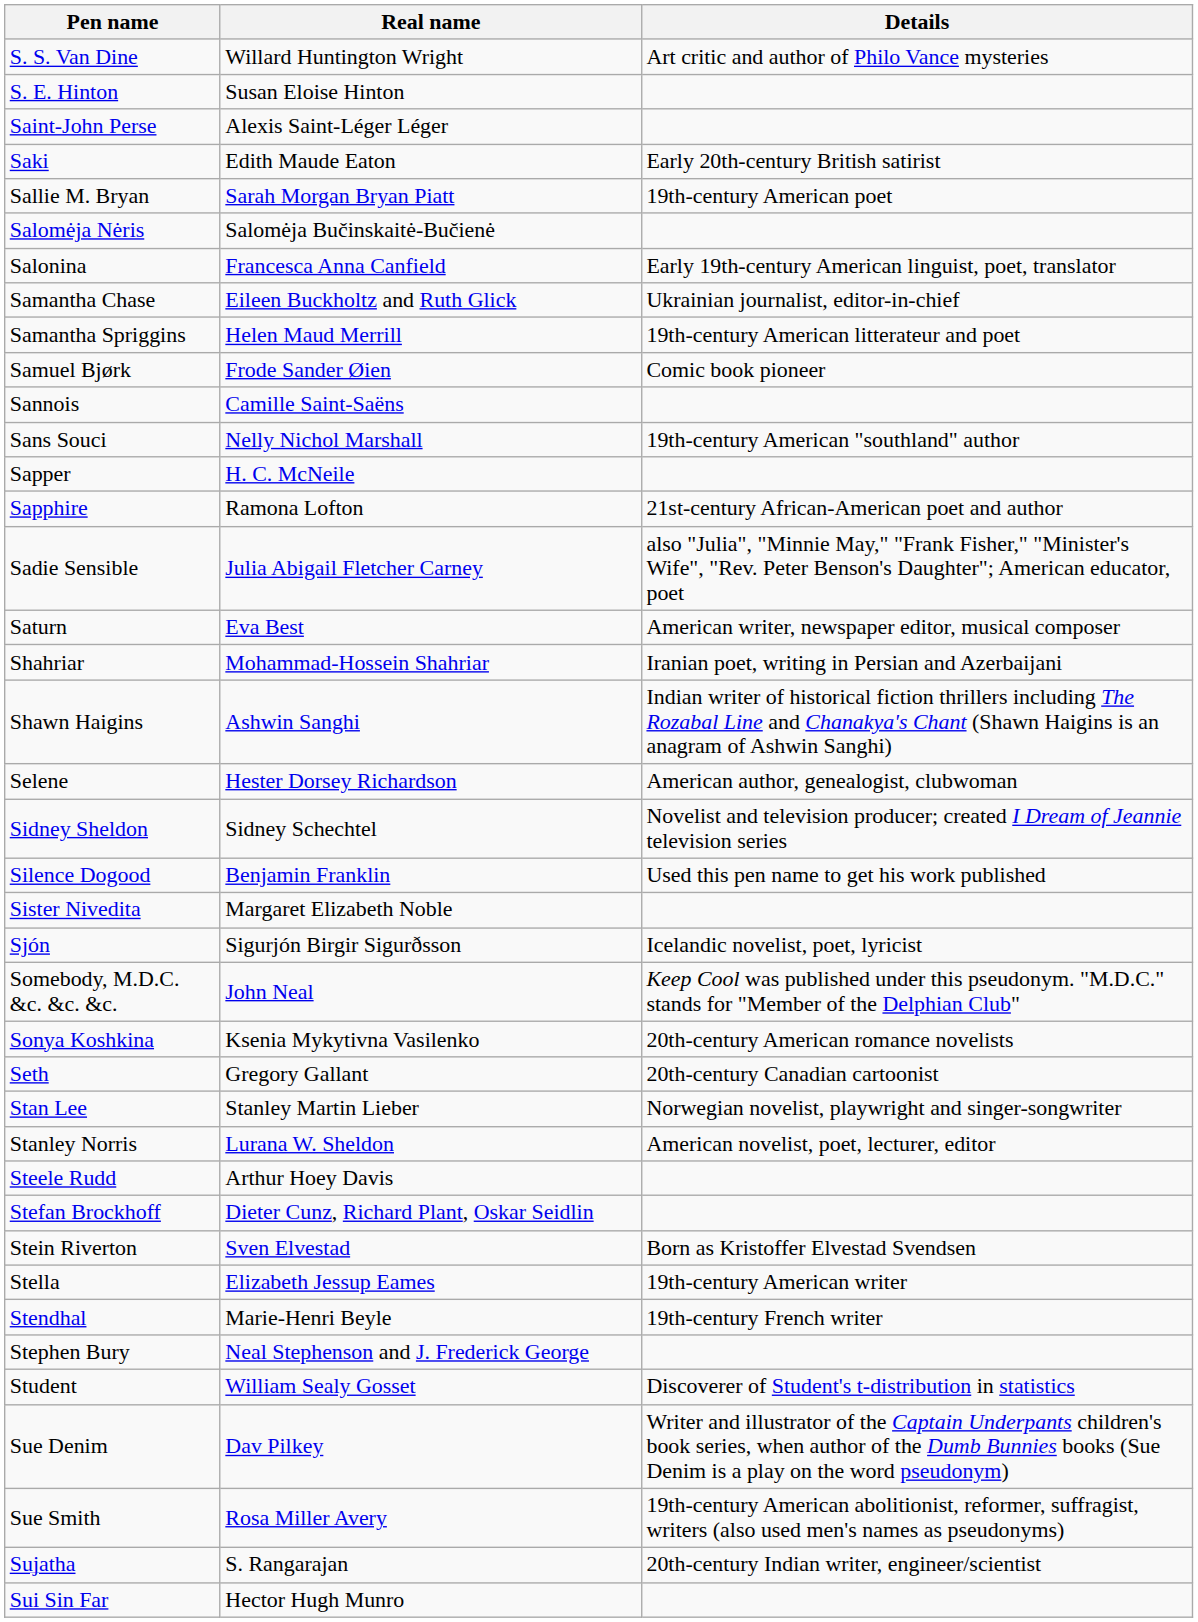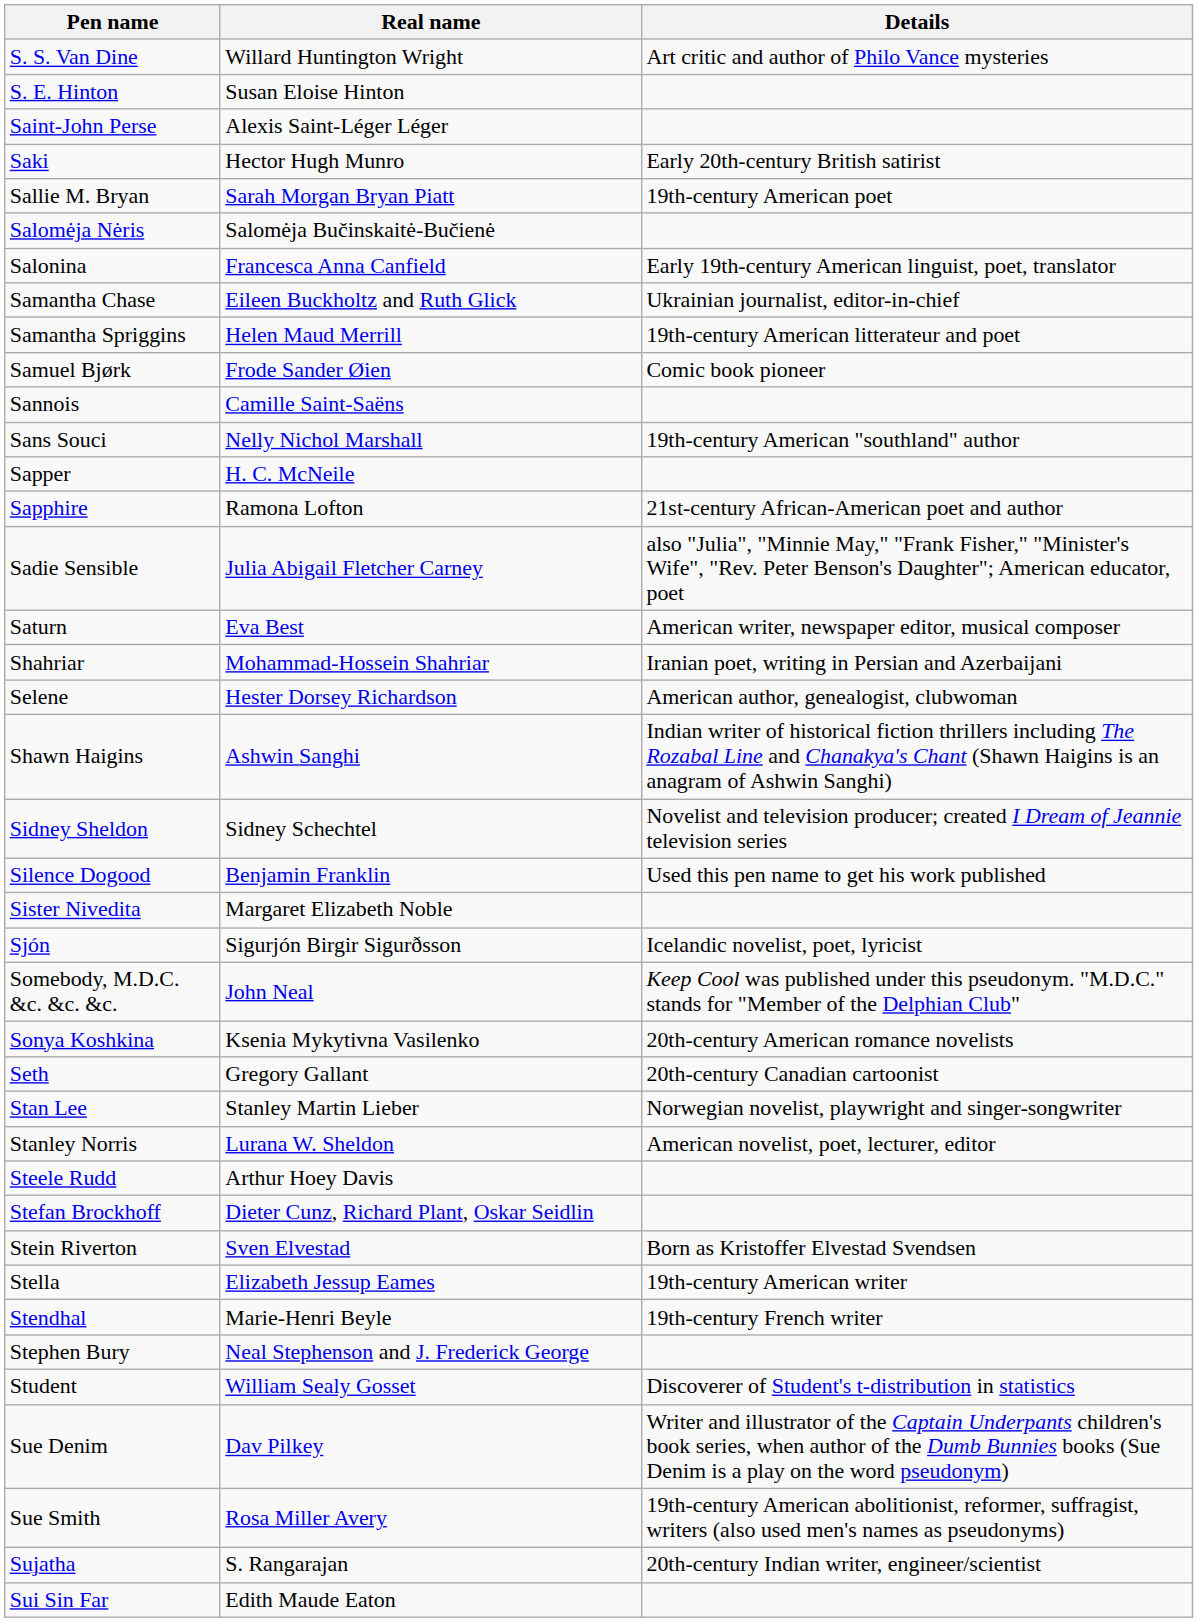 <table class="wikitable sortable">
 <tr>
 <th style="width:150px;">Pen name</th>
 <th style="width:300px;">Real name</th>
 <th class=unsortable>Details</th>
 </tr>
 <tr>
 <td><a href='#'>S. S. Van Dine</a></td>
 <td>Willard Huntington Wright</td>
 <td>Art critic and author of <a href='#'>Philo Vance</a> mysteries</td>
 </tr>
 <tr>
 <td><a href='#'>S. E. Hinton</a></td>
 <td>Susan Eloise Hinton</td>
 <td></td>
 </tr>
 <tr>
 <td><a href='#'>Saint-John Perse</a></td>
 <td>Alexis Saint-Léger Léger</td>
 <td></td>
 </tr>
 <tr>
 <td><a href='#'>Saki</a></td>
-<td>Edith Maude Eaton</td>
+<td>Hector Hugh Munro</td>
 <td>Early 20th-century British satirist</td>
 </tr>
 <tr>
 <td>Sallie M. Bryan</td>
 <td><a href='#'>Sarah Morgan Bryan Piatt</a></td>
 <td>19th-century American poet</td>
 </tr>
 <tr>
 <td><a href='#'>Salomėja Nėris</a></td>
 <td>Salomėja Bučinskaitė-Bučienė</td>
 <td></td>
 </tr>
 <tr>
 <td>Salonina</td>
 <td><a href='#'>Francesca Anna Canfield</a></td>
 <td>Early 19th-century American linguist, poet, translator</td>
 </tr>
 <tr>
 <td>Samantha Chase</td>
 <td><a href='#'>Eileen Buckholtz</a> and <a href='#'>Ruth Glick</a></td>
 <td>Ukrainian journalist, editor-in-chief</td>
 </tr>
 <tr>
 <td>Samantha Spriggins</td>
 <td><a href='#'>Helen Maud Merrill</a></td>
 <td>19th-century American litterateur and poet</td>
 </tr>
 <tr>
 <td>Samuel Bjørk</td>
 <td><a href='#'>Frode Sander Øien</a></td>
 <td>Comic book pioneer</td>
 </tr>
 <tr>
 <td>Sannois</td>
 <td><a href='#'>Camille Saint-Saëns</a></td>
 <td></td>
 </tr>
 <tr>
 <td>Sans Souci</td>
 <td><a href='#'>Nelly Nichol Marshall</a></td>
 <td>19th-century American "southland" author</td>
 </tr>
 <tr>
 <td>Sapper</td>
 <td><a href='#'>H. C. McNeile</a></td>
 <td></td>
 </tr>
 <tr>
 <td><a href='#'>Sapphire</a></td>
 <td>Ramona Lofton</td>
 <td>21st-century African-American poet and author</td>
 </tr>
 <tr>
 <td>Sadie Sensible</td>
 <td><a href='#'>Julia Abigail Fletcher Carney</a></td>
 <td>also "Julia", "Minnie May," "Frank Fisher," "Minister's Wife", "Rev. Peter Benson's Daughter"; American educator, poet</td>
 </tr>
 <tr>
 <td>Saturn</td>
 <td><a href='#'>Eva Best</a></td>
 <td>American writer, newspaper editor, musical composer</td>
 </tr>
 <tr>
 <td>Shahriar</td>
 <td><a href='#'>Mohammad-Hossein Shahriar</a></td>
 <td>Iranian poet, writing in Persian and Azerbaijani</td>
 </tr>
 <tr>
+<td>Selene</td>
+<td><a href='#'>Hester Dorsey Richardson</a></td>
+<td>American author, genealogist, clubwoman</td>
+</tr>
+<tr>
 <td>Shawn Haigins</td>
 <td><a href='#'>Ashwin Sanghi</a></td>
 <td>Indian writer of historical fiction thrillers including <em><a href='#'>The Rozabal Line</a></em> and <em><a href='#'>Chanakya's Chant</a></em> (Shawn Haigins is an anagram of Ashwin Sanghi)</td>
-</tr>
-<tr>
-<td>Selene</td>
-<td><a href='#'>Hester Dorsey Richardson</a></td>
-<td>American author, genealogist, clubwoman</td>
 </tr>
 <tr>
 <td><a href='#'>Sidney Sheldon</a></td>
 <td>Sidney Schechtel</td>
 <td>Novelist and television producer; created <em><a href='#'>I Dream of Jeannie</a></em> television series</td>
 </tr>
 <tr>
 <td><a href='#'>Silence Dogood</a></td>
 <td><a href='#'>Benjamin Franklin</a></td>
 <td>Used this pen name to get his work published</td>
 </tr>
 <tr>
 <td><a href='#'>Sister Nivedita</a></td>
 <td>Margaret Elizabeth Noble</td>
 <td></td>
 </tr>
 <tr>
 <td><a href='#'>Sjón</a></td>
 <td>Sigurjón Birgir Sigurðsson</td>
 <td>Icelandic novelist, poet, lyricist</td>
 </tr>
 <tr>
 <td>Somebody, M.D.C. &c. &c. &c.</td>
 <td><a href='#'>John Neal</a></td>
 <td><em>Keep Cool</em> was published under this pseudonym. "M.D.C." stands for "Member of the <a href='#'>Delphian Club</a>"</td>
 </tr>
 <tr>
 <td><a href='#'>Sonya Koshkina</a></td>
 <td>Ksenia Mykytivna Vasilenko</td>
 <td>20th-century American romance novelists</td>
 </tr>
 <tr>
 <td><a href='#'>Seth</a></td>
 <td>Gregory Gallant</td>
 <td>20th-century Canadian cartoonist</td>
 </tr>
 <tr>
 <td><a href='#'>Stan Lee</a></td>
 <td>Stanley Martin Lieber</td>
 <td>Norwegian novelist, playwright and singer-songwriter</td>
 </tr>
 <tr>
 <td>Stanley Norris</td>
 <td><a href='#'>Lurana W. Sheldon</a></td>
 <td>American novelist, poet, lecturer, editor</td>
 </tr>
 <tr>
 <td><a href='#'>Steele Rudd</a></td>
 <td>Arthur Hoey Davis</td>
 <td></td>
 </tr>
 <tr>
 <td><a href='#'>Stefan Brockhoff</a></td>
 <td><a href='#'>Dieter Cunz</a>, <a href='#'>Richard Plant</a>, <a href='#'>Oskar Seidlin</a></td>
 <td></td>
 </tr>
 <tr>
 <td>Stein Riverton</td>
 <td><a href='#'>Sven Elvestad</a></td>
 <td>Born as Kristoffer Elvestad Svendsen</td>
 </tr>
 <tr>
 <td>Stella</td>
 <td><a href='#'>Elizabeth Jessup Eames</a></td>
 <td>19th-century American writer</td>
 </tr>
 <tr>
 <td><a href='#'>Stendhal</a></td>
 <td>Marie-Henri Beyle</td>
 <td>19th-century French writer</td>
 </tr>
 <tr>
 <td>Stephen Bury</td>
 <td><a href='#'>Neal Stephenson</a> and <a href='#'>J. Frederick George</a></td>
 <td></td>
 </tr>
 <tr>
 <td>Student</td>
 <td><a href='#'>William Sealy Gosset</a></td>
 <td>Discoverer of <a href='#'>Student's t-distribution</a> in <a href='#'>statistics</a></td>
 </tr>
 <tr>
 <td>Sue Denim</td>
 <td><a href='#'>Dav Pilkey</a></td>
 <td>Writer and illustrator of the <em><a href='#'>Captain Underpants</a></em> children's book series, when author of the <em><a href='#'>Dumb Bunnies</a></em> books (Sue Denim is a play on the word <a href='#'>pseudonym</a>)</td>
 </tr>
 <tr>
 <td>Sue Smith</td>
 <td><a href='#'>Rosa Miller Avery</a></td>
 <td>19th-century American abolitionist, reformer, suffragist, writers (also used men's names as pseudonyms)</td>
 </tr>
 <tr>
 <td><a href='#'>Sujatha</a></td>
 <td>S. Rangarajan</td>
 <td>20th-century Indian writer, engineer/scientist</td>
 </tr>
 <tr>
 <td><a href='#'>Sui Sin Far</a></td>
-<td>Hector Hugh Munro</td>
+<td>Edith Maude Eaton</td>
 <td></td>
 </tr>
 </table>
